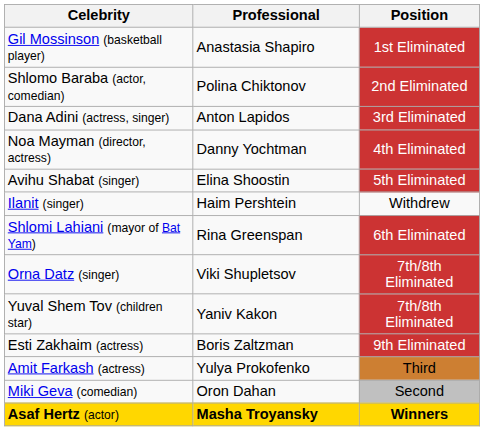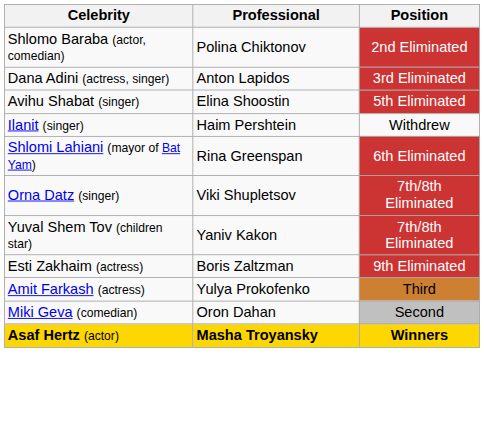 <table class="wikitable" border="1">
 <tr>
 <th width="200">Celebrity</th>
 <th width="175">Professional</th>
 <th width="125">Position</th>
-</tr>
-<tr>
-<td><a href='#'>Gil Mossinson</a> <small>(basketball player)</small></td>
-<td>Anastasia Shapiro</td>
-<td style="background: #c33; color: #fff;" align="center">1st Eliminated</td>
 </tr>
 <tr>
 <td>Shlomo Baraba <small>(actor, comedian)</small></td>
 <td>Polina Chiktonov</td>
 <td style="background: #c33; color: #fff;" align="center">2nd Eliminated</td>
 </tr>
 <tr>
 <td>Dana Adini <small>(actress, singer)</small></td>
 <td>Anton Lapidos</td>
 <td style="background: #c33; color: #fff;" align="center">3rd Eliminated</td>
-</tr>
-<tr>
-<td>Noa Mayman <small>(director, actress)</small></td>
-<td>Danny Yochtman</td>
-<td style="background: #c33; color: #fff;" align="center">4th Eliminated</td>
 </tr>
 <tr>
 <td>Avihu Shabat <small>(singer)</small></td>
 <td>Elina Shoostin</td>
 <td style="background: #c33; color: #fff;" align="center">5th Eliminated</td>
 </tr>
 <tr>
 <td><a href='#'>Ilanit</a> <small>(singer)</small></td>
 <td>Haim Pershtein</td>
 <td align="center">Withdrew</td>
 </tr>
 <tr>
 <td><a href='#'>Shlomi Lahiani</a> <small>(mayor of <a href='#'>Bat Yam</a>)</small></td>
 <td>Rina Greenspan</td>
 <td style="background: #c33; color: #fff;" align="center">6th Eliminated</td>
 </tr>
 <tr>
 <td><a href='#'>Orna Datz</a> <small>(singer)</small></td>
 <td>Viki Shupletsov</td>
 <td style="background: #c33; color: #fff;" align="center">7th/8th Eliminated</td>
 </tr>
 <tr>
 <td>Yuval Shem Tov <small>(children star)</small></td>
 <td>Yaniv Kakon</td>
 <td style="background: #c33; color: #fff;" align="center">7th/8th Eliminated</td>
 </tr>
 <tr>
 <td>Esti Zakhaim <small>(actress)</small></td>
 <td>Boris Zaltzman</td>
 <td style="background: #c33; color: #fff;" align="center">9th Eliminated</td>
 </tr>
 <tr>
 <td><a href='#'>Amit Farkash</a> <small>(actress)</small></td>
 <td>Yulya Prokofenko</td>
 <td style="background: #CD7F32;"  align="center">Third</td>
 </tr>
 <tr>
 <td><a href='#'>Miki Geva</a> <small>(comedian)</small></td>
 <td>Oron Dahan</td>
 <td style="background: silver;"  align="center">Second</td>
 </tr>
 <tr>
 <td style="background: gold;"><strong>Asaf Hertz</strong> <small>(actor)</small></td>
 <td style="background: gold;"><strong>Masha Troyansky</strong></td>
 <td style="background: gold;"  align="center"><strong>Winners</strong></td>
 </tr>
 </table>
